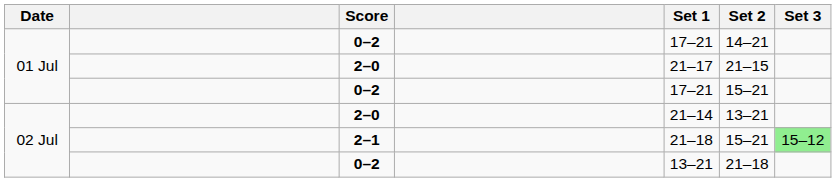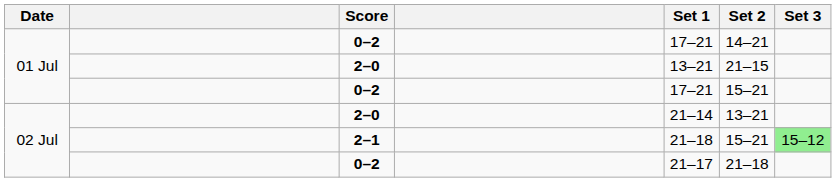 <table class="wikitable" style="text-align: center;">
 <tr>
 <th width="60">Date</th>
 <th align="right" width="270"></th>
 <th width="50">Score</th>
 <th align="left" width="270"></th>
 <th width="50">Set 1</th>
 <th width="50">Set 2</th>
 <th width="50">Set 3</th>
 </tr>
 <tr>
 <td rowspan=3>01 Jul</td>
 <td align=left></td>
 <td align=center><strong>0–2</strong></td>
 <td align=left><strong></strong></td>
 <td>17–21</td>
 <td>14–21</td>
 <td></td>
 </tr>
 <tr>
 <td align=left><strong></strong></td>
 <td align=center><strong>2–0</strong></td>
 <td align=left></td>
-<td>21–17</td>
+<td>13–21</td>
 <td>21–15</td>
 <td></td>
 </tr>
 <tr>
 <td align=left></td>
 <td align=center><strong>0–2</strong></td>
 <td align=left><strong></strong></td>
 <td>17–21</td>
 <td>15–21</td>
 <td></td>
 </tr>
 <tr>
 <td rowspan=3>02 Jul</td>
 <td align=left><strong></strong></td>
 <td align=center><strong>2–0</strong></td>
 <td align=left></td>
 <td>21–14</td>
 <td>13–21</td>
 <td></td>
 </tr>
 <tr>
 <td align=left><strong></strong></td>
 <td align=center><strong>2–1</strong></td>
 <td align=left></td>
 <td>21–18</td>
 <td>15–21</td>
 <td style="background: lightgreen;">15–12</td>
 </tr>
 <tr>
 <td align=left></td>
 <td align=center><strong>0–2</strong></td>
 <td align=left><strong></strong></td>
-<td>13–21</td>
+<td>21–17</td>
 <td>21–18</td>
 <td></td>
 </tr>
 </table>
